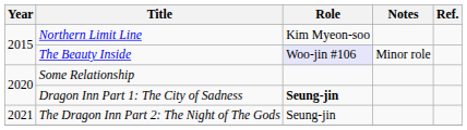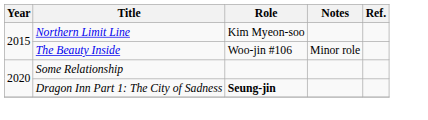 <table class="wikitable sortable">
 <tr>
 <th>Year</th>
 <th>Title</th>
 <th>Role</th>
 <th>Notes</th>
 <th class="unsortable">Ref.</th>
 </tr>
 <tr>
 <td rowspan="2">2015</td>
 <td><em><a href='#'>Northern Limit Line</a></em></td>
 <td>Kim Myeon-soo</td>
 <td></td>
 <td></td>
 </tr>
 <tr>
 <td><em><a href='#'>The Beauty Inside</a></em></td>
-<td style="background: lavender;">Woo-jin #106</td>
+<td>Woo-jin #106</td>
 <td>Minor role</td>
 <td></td>
 </tr>
 <tr>
 <td rowspan="2">2020</td>
 <td><em>Some Relationship</em></td>
 <td></td>
 <td></td>
 <td></td>
 </tr>
 <tr>
 <td><em>Dragon Inn Part 1: The City of Sadness</em></td>
 <td><strong>Seung-jin</strong></td>
 <td></td>
 <td></td>
 </tr>
 <tr>
-<td>2021</td>
-<td><em>The Dragon Inn Part 2: The Night of The Gods</em></td>
-<td>Seung-jin</td>
-<td></td>
-<td></td>
-</tr>
-<tr>
 </tr>
 </table>
